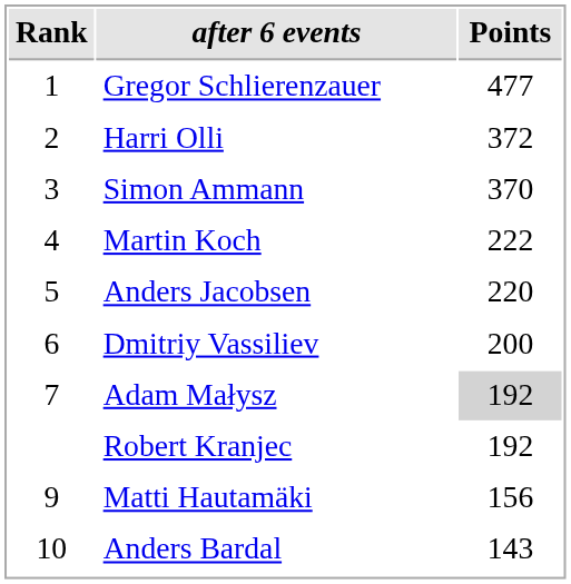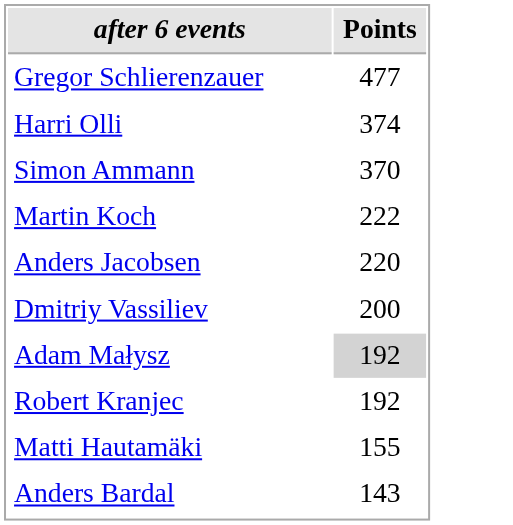 <table cellspacing="1" cellpadding="3" style="border:1px solid #AAAAAA;font-size:86%">
 <tr bgcolor="#E4E4E4">
-<th style="border-bottom:1px solid #AAAAAA" width=10>Rank</th>
 <th style="border-bottom:1px solid #AAAAAA" width=155><em>after 6 events</em></th>
 <th style="border-bottom:1px solid #AAAAAA" width=40>Points</th>
 </tr>
 <tr align=center>
-<td>1</td>
 <td align=left> <a href='#'>Gregor Schlierenzauer</a></td>
 <td>477</td>
 </tr>
 <tr align=center>
-<td>2</td>
 <td align=left> <a href='#'>Harri Olli</a></td>
-<td>372</td>
+<td>374</td>
 </tr>
 <tr align=center>
-<td>3</td>
 <td align=left> <a href='#'>Simon Ammann</a></td>
 <td>370</td>
 </tr>
 <tr align=center>
-<td>4</td>
 <td align=left> <a href='#'>Martin Koch</a></td>
 <td>222</td>
 </tr>
 <tr align=center>
-<td>5</td>
 <td align=left> <a href='#'>Anders Jacobsen</a></td>
 <td>220</td>
 </tr>
 <tr align=center>
-<td>6</td>
 <td align=left> <a href='#'>Dmitriy Vassiliev</a></td>
 <td>200</td>
 </tr>
 <tr align=center>
-<td>7</td>
 <td align=left> <a href='#'>Adam Małysz</a></td>
 <td style="background: lightgrey;">192</td>
 </tr>
 <tr align=center>
-<td></td>
 <td align=left> <a href='#'>Robert Kranjec</a></td>
 <td>192</td>
 </tr>
 <tr align=center>
-<td>9</td>
 <td align=left> <a href='#'>Matti Hautamäki</a></td>
-<td>156</td>
+<td>155</td>
 </tr>
 <tr align=center>
-<td>10</td>
 <td align=left> <a href='#'>Anders Bardal</a></td>
 <td>143</td>
 </tr>
 </table>
